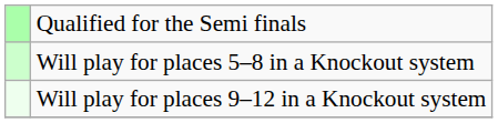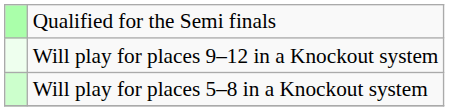 <table class="wikitable">
 <tr>
 <td width=10px bgcolor=#aaffaa></td>
 <td>Qualified for the Semi finals</td>
 </tr>
 <tr>
+<td width=10px bgcolor=#eeffee></td>
+<td>Will play for places 9–12 in a Knockout system</td>
+</tr>
+<tr>
 <td width=10px bgcolor=#ccffcc></td>
 <td>Will play for places 5–8 in a Knockout system</td>
 </tr>
 <tr>
-<td width=10px bgcolor=#eeffee></td>
-<td>Will play for places 9–12 in a Knockout system</td>
-</tr>
-<tr>
 </tr>
 </table>
